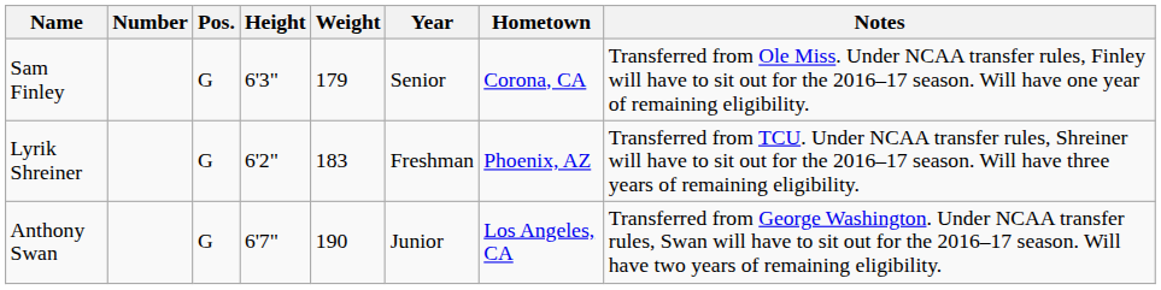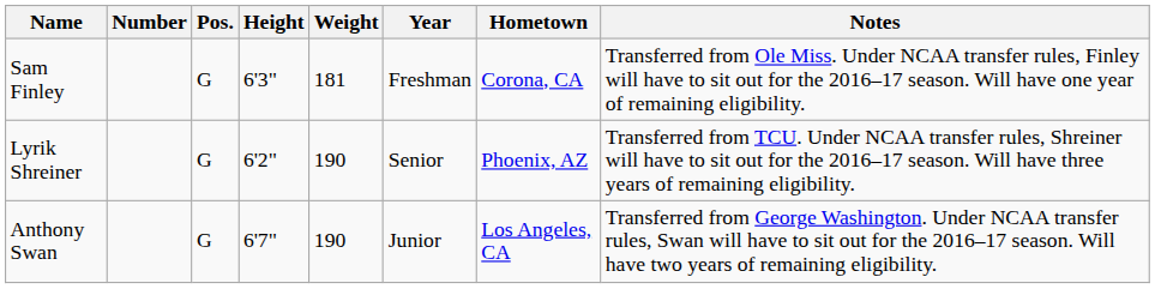 <table class="wikitable sortable" border="1">
 <tr>
 <th>Name</th>
 <th>Number</th>
 <th>Pos.</th>
 <th>Height</th>
 <th>Weight</th>
 <th>Year</th>
 <th>Hometown</th>
 <th class="unsortable">Notes</th>
 </tr>
 <tr>
 <td>Sam Finley</td>
 <td></td>
 <td>G</td>
 <td>6'3"</td>
-<td>179</td>
-<td>Senior</td>
+<td>181</td>
+<td>Freshman</td>
 <td><a href='#'>Corona, CA</a></td>
 <td>Transferred from <a href='#'>Ole Miss</a>. Under NCAA transfer rules, Finley will have to sit out for the 2016–17 season. Will have one year of remaining eligibility.</td>
 </tr>
 <tr>
 <td>Lyrik Shreiner</td>
 <td></td>
 <td>G</td>
 <td>6'2"</td>
-<td>183</td>
-<td>Freshman</td>
+<td>190</td>
+<td>Senior</td>
 <td><a href='#'>Phoenix, AZ</a></td>
 <td>Transferred from <a href='#'>TCU</a>. Under NCAA transfer rules, Shreiner will have to sit out for the 2016–17 season. Will have three years of remaining eligibility.</td>
 </tr>
 <tr>
 <td>Anthony Swan</td>
 <td></td>
 <td>G</td>
 <td>6'7"</td>
 <td>190</td>
 <td>Junior</td>
 <td><a href='#'>Los Angeles, CA</a></td>
 <td>Transferred from <a href='#'>George Washington</a>. Under NCAA transfer rules, Swan will have to sit out for the 2016–17 season. Will have two years of remaining eligibility.</td>
 </tr>
 </table>
